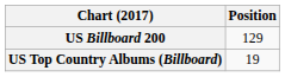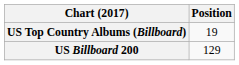 <table class="wikitable sortable plainrowheaders" style="text-align:center">
 <tr>
 <th scope="col">Chart (2017)</th>
 <th scope="col">Position</th>
 </tr>
 <tr>
+<th scope="row">US Top Country Albums (<em>Billboard</em>)</th>
+<td>19</td>
+</tr>
+<tr>
 <th scope="row">US <em>Billboard</em> 200</th>
 <td>129</td>
 </tr>
-<tr>
-<th scope="row">US Top Country Albums (<em>Billboard</em>)</th>
-<td>19</td>
-</tr>
 </table>
